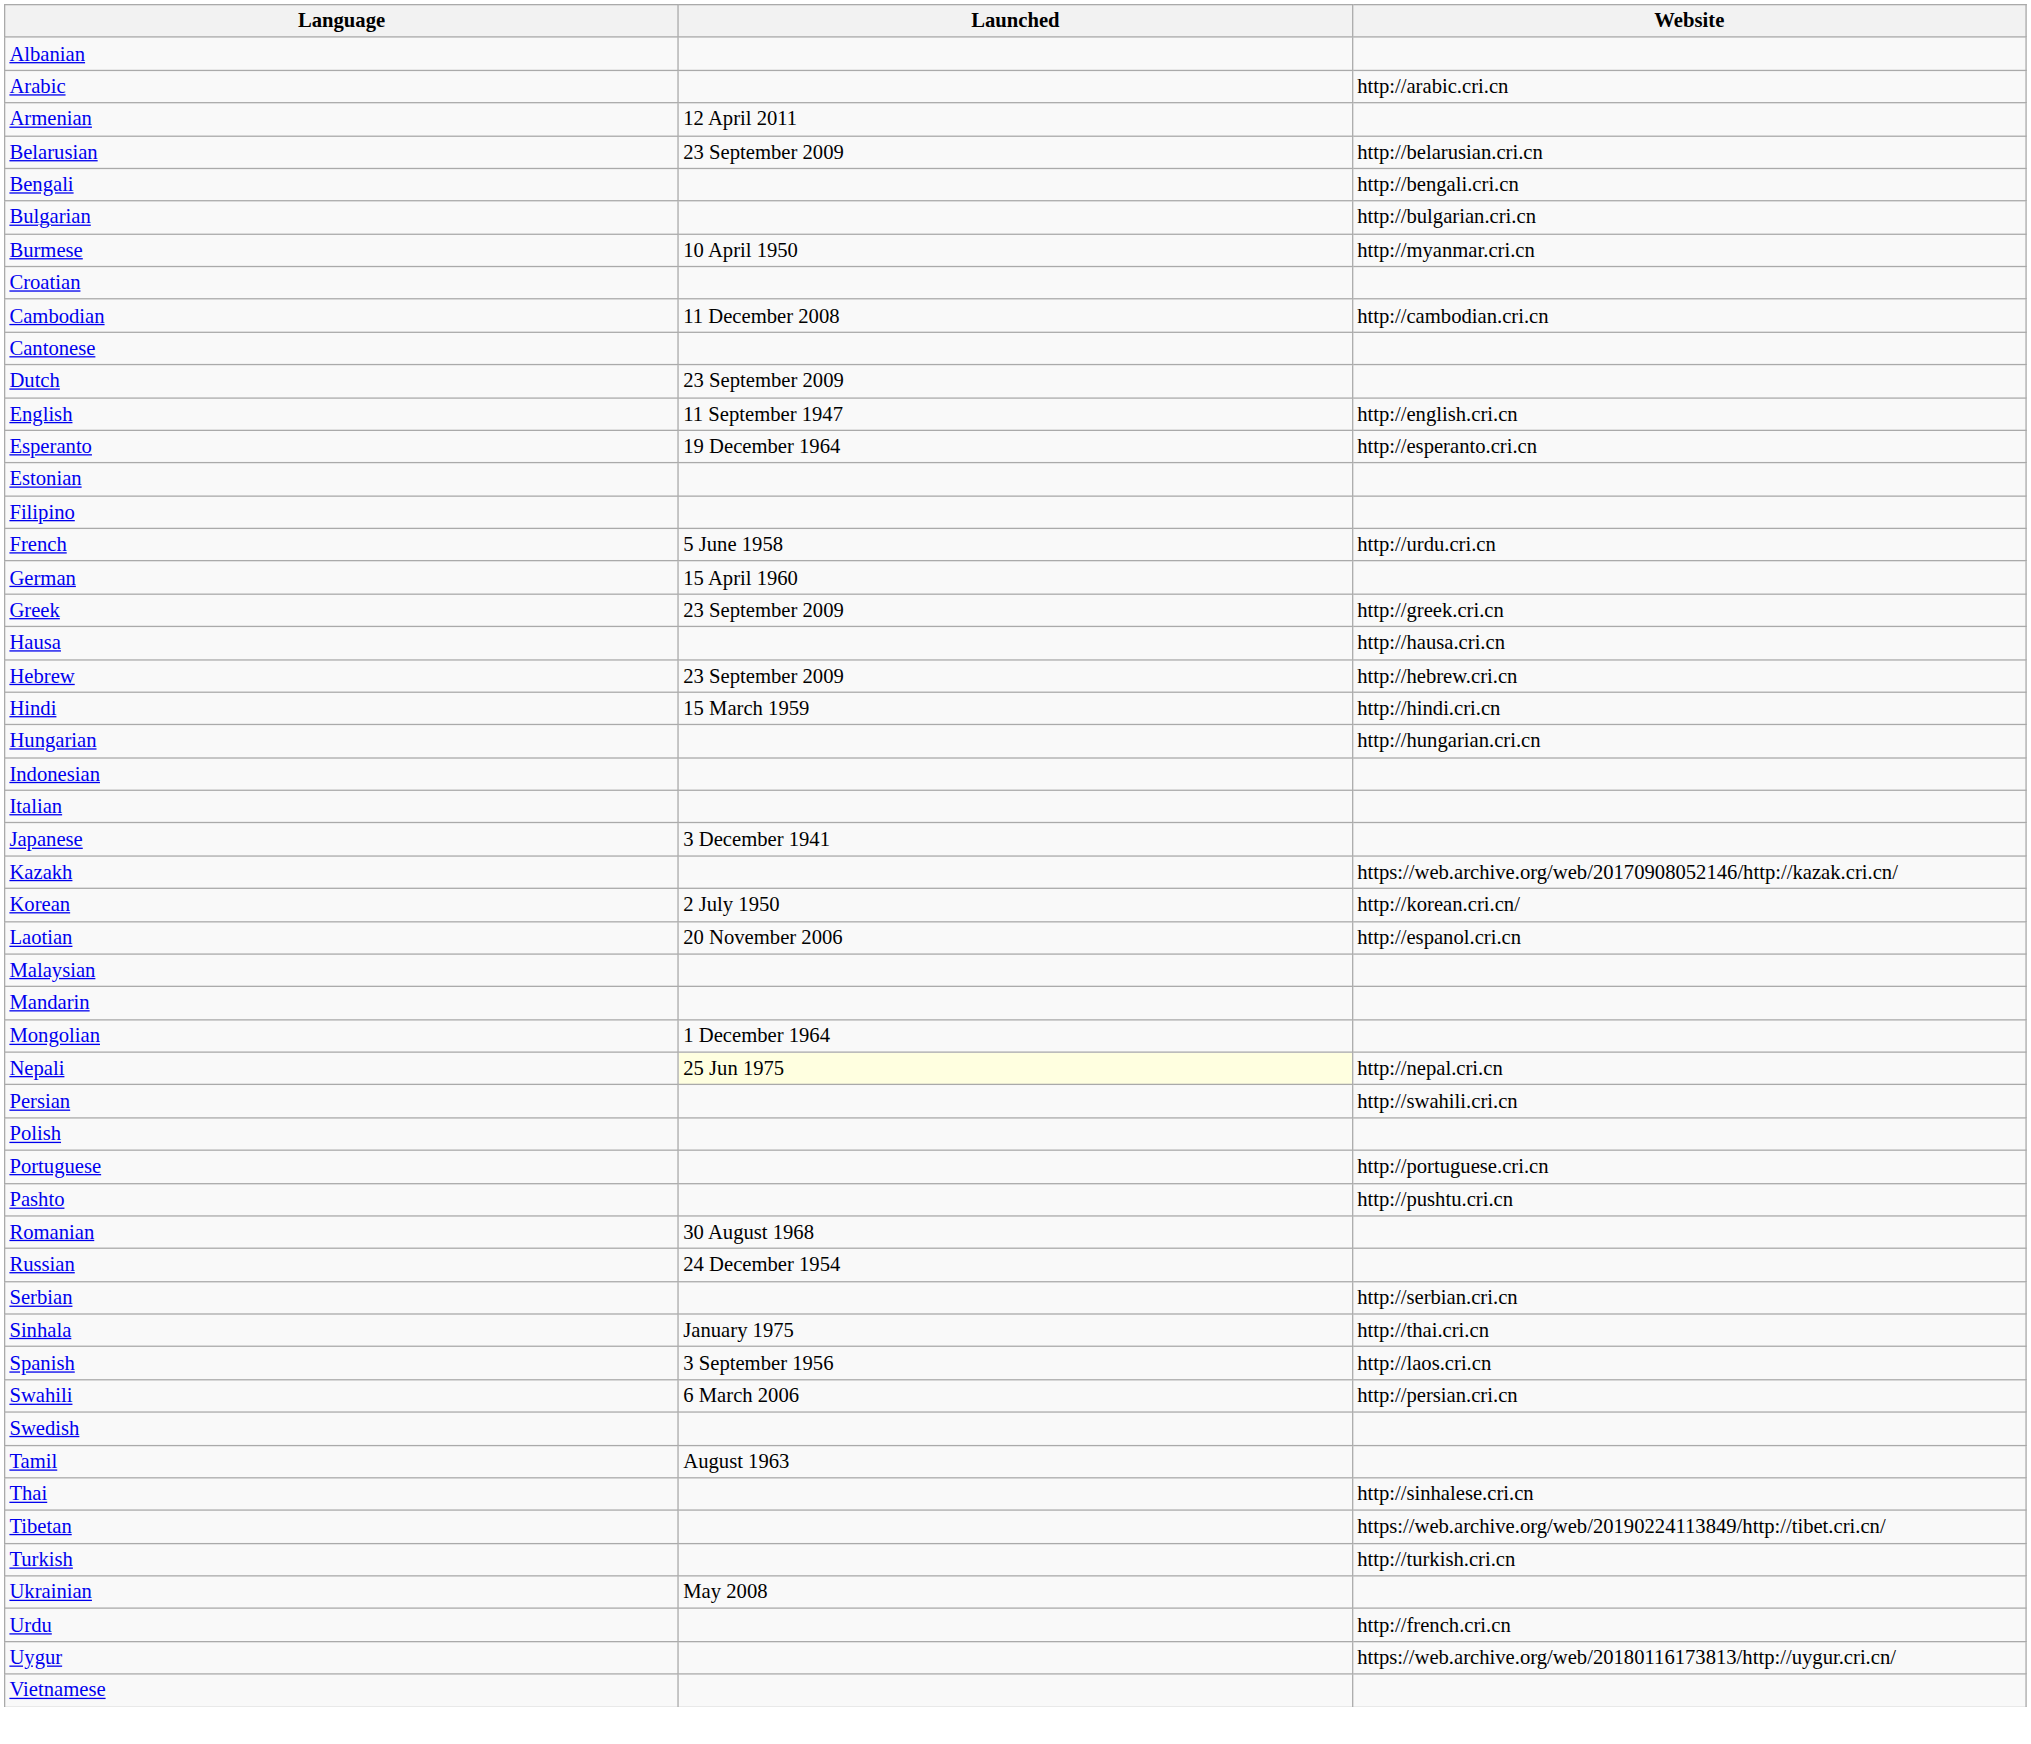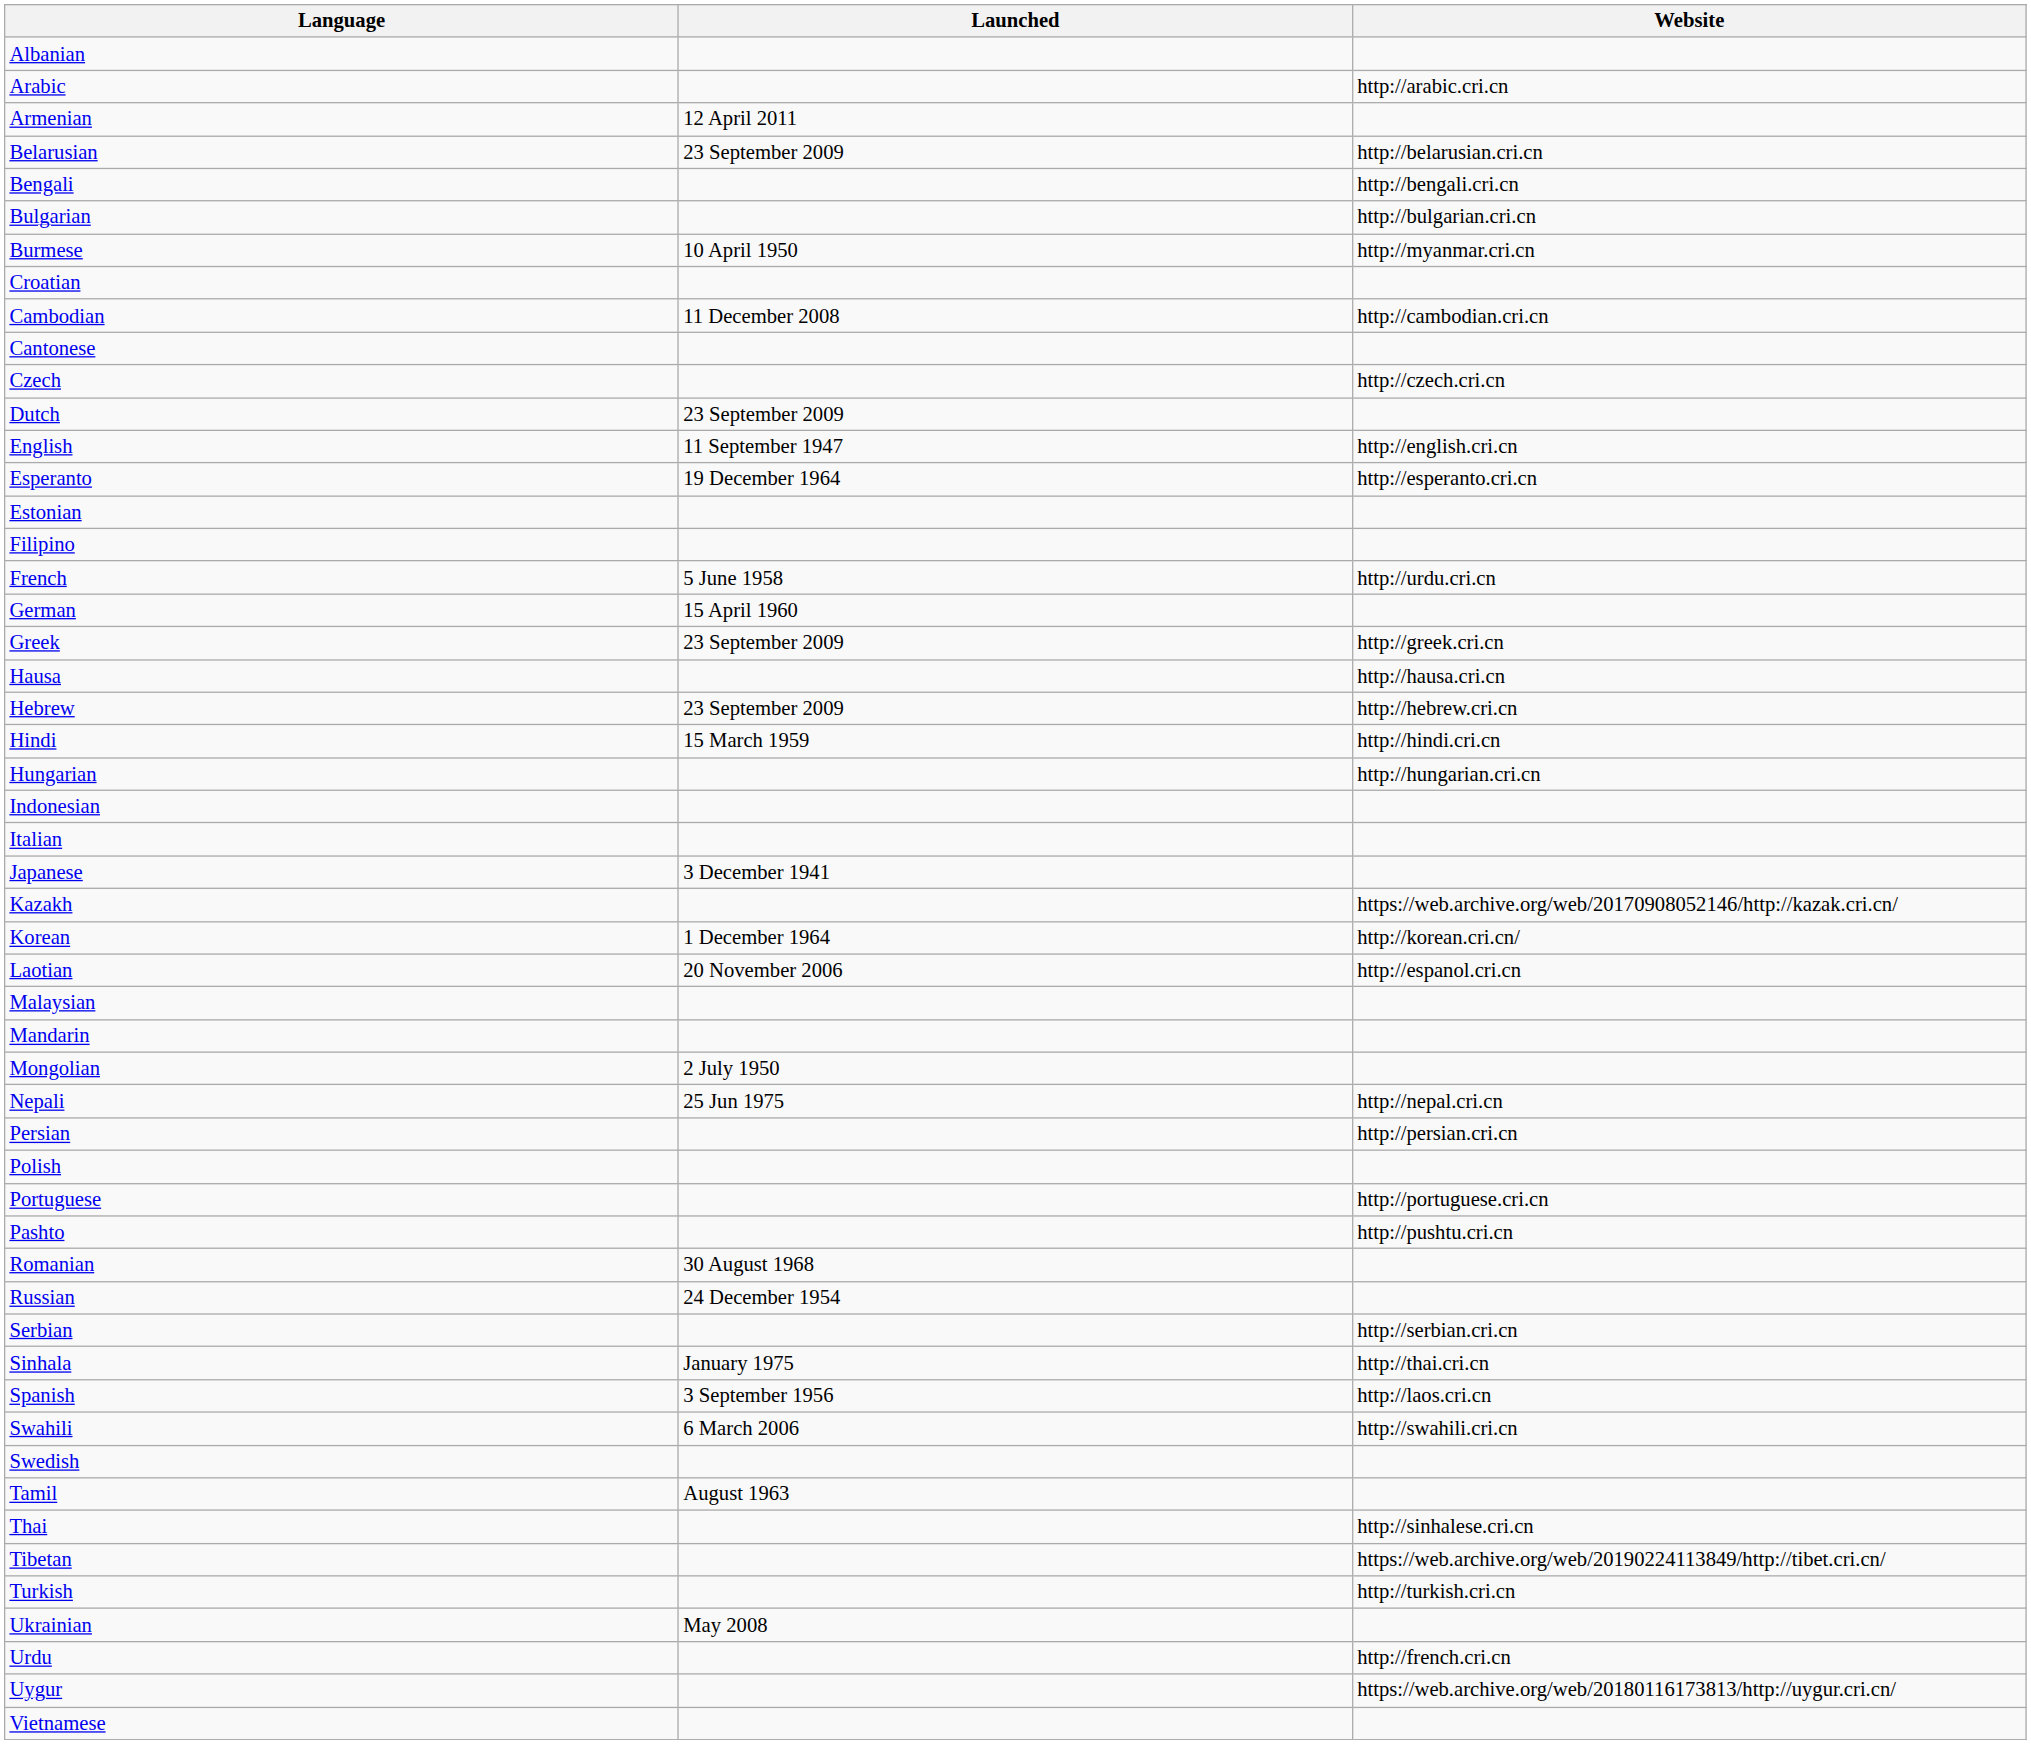 <table class="wikitable" style="width:99%;">
 <tr>
 <th width="33%">Language</th>
 <th width="33%">Launched</th>
 <th width="33%">Website</th>
 </tr>
 <tr>
 <td><a href='#'>Albanian</a></td>
 <td></td>
 <td></td>
 </tr>
 <tr>
 <td><a href='#'>Arabic</a></td>
 <td></td>
 <td>http://arabic.cri.cn</td>
 </tr>
 <tr>
 <td><a href='#'>Armenian</a></td>
 <td>12 April 2011</td>
 <td></td>
 </tr>
 <tr>
 <td><a href='#'>Belarusian</a></td>
 <td>23 September 2009</td>
 <td>http://belarusian.cri.cn</td>
 </tr>
 <tr>
 <td><a href='#'>Bengali</a></td>
 <td></td>
 <td>http://bengali.cri.cn</td>
 </tr>
 <tr>
 <td><a href='#'>Bulgarian</a></td>
 <td></td>
 <td>http://bulgarian.cri.cn</td>
 </tr>
 <tr>
 <td><a href='#'>Burmese</a></td>
 <td>10 April 1950</td>
 <td>http://myanmar.cri.cn</td>
 </tr>
 <tr>
 <td><a href='#'>Croatian</a></td>
 <td></td>
 <td></td>
 </tr>
 <tr>
 <td><a href='#'>Cambodian</a></td>
 <td>11 December 2008</td>
 <td>http://cambodian.cri.cn</td>
 </tr>
 <tr>
 <td><a href='#'>Cantonese</a></td>
 <td></td>
 <td></td>
+</tr>
+<tr>
+<td><a href='#'>Czech</a></td>
+<td></td>
+<td>http://czech.cri.cn</td>
 </tr>
 <tr>
 <td><a href='#'>Dutch</a></td>
 <td>23 September 2009</td>
 <td></td>
 </tr>
 <tr>
 <td><a href='#'>English</a></td>
 <td>11 September 1947</td>
 <td>http://english.cri.cn </td>
 </tr>
 <tr>
 <td><a href='#'>Esperanto</a></td>
 <td>19 December 1964</td>
 <td>http://esperanto.cri.cn</td>
 </tr>
 <tr>
 <td><a href='#'>Estonian</a></td>
 <td></td>
 <td></td>
 </tr>
 <tr>
 <td><a href='#'>Filipino</a></td>
 <td></td>
 <td></td>
 </tr>
 <tr>
 <td><a href='#'>French</a></td>
 <td>5 June 1958</td>
 <td>http://urdu.cri.cn</td>
 </tr>
 <tr>
 <td><a href='#'>German</a></td>
 <td>15 April 1960</td>
 <td></td>
 </tr>
 <tr>
 <td><a href='#'>Greek</a></td>
 <td>23 September 2009</td>
 <td>http://greek.cri.cn</td>
 </tr>
 <tr>
 <td><a href='#'>Hausa</a></td>
 <td></td>
 <td>http://hausa.cri.cn</td>
 </tr>
 <tr>
 <td><a href='#'>Hebrew</a></td>
 <td>23 September 2009</td>
 <td>http://hebrew.cri.cn </td>
 </tr>
 <tr>
 <td><a href='#'>Hindi</a></td>
 <td>15 March 1959</td>
 <td>http://hindi.cri.cn</td>
 </tr>
 <tr>
 <td><a href='#'>Hungarian</a></td>
 <td></td>
 <td>http://hungarian.cri.cn</td>
 </tr>
 <tr>
 <td><a href='#'>Indonesian</a></td>
 <td></td>
 <td></td>
 </tr>
 <tr>
 <td><a href='#'>Italian</a></td>
 <td></td>
 <td></td>
 </tr>
 <tr>
 <td><a href='#'>Japanese</a></td>
 <td>3 December 1941</td>
 <td></td>
 </tr>
 <tr>
 <td><a href='#'>Kazakh</a></td>
 <td></td>
 <td>https://web.archive.org/web/20170908052146/http://kazak.cri.cn/</td>
 </tr>
 <tr>
 <td><a href='#'>Korean</a></td>
-<td>2 July 1950</td>
+<td>1 December 1964</td>
 <td>http://korean.cri.cn/</td>
 </tr>
 <tr>
 <td><a href='#'>Laotian</a></td>
 <td>20 November 2006</td>
 <td>http://espanol.cri.cn</td>
 </tr>
 <tr>
 <td><a href='#'>Malaysian</a></td>
 <td></td>
 <td></td>
 </tr>
 <tr>
 <td><a href='#'>Mandarin</a></td>
 <td></td>
 <td></td>
 </tr>
 <tr>
 <td><a href='#'>Mongolian</a></td>
-<td>1 December 1964</td>
+<td>2 July 1950</td>
 <td></td>
 </tr>
 <tr>
 <td><a href='#'>Nepali</a></td>
-<td style="background: lightyellow;">25 Jun 1975</td>
+<td>25 Jun 1975</td>
 <td>http://nepal.cri.cn</td>
 </tr>
 <tr>
 <td><a href='#'>Persian</a></td>
 <td></td>
-<td>http://swahili.cri.cn</td>
+<td>http://persian.cri.cn</td>
 </tr>
 <tr>
 <td><a href='#'>Polish</a></td>
 <td></td>
 <td></td>
 </tr>
 <tr>
 <td><a href='#'>Portuguese</a></td>
 <td></td>
 <td>http://portuguese.cri.cn</td>
 </tr>
 <tr>
 <td><a href='#'>Pashto</a></td>
 <td></td>
 <td>http://pushtu.cri.cn</td>
 </tr>
 <tr>
 <td><a href='#'>Romanian</a></td>
 <td>30 August 1968</td>
 <td></td>
 </tr>
 <tr>
 <td><a href='#'>Russian</a></td>
 <td>24 December 1954</td>
 <td></td>
 </tr>
 <tr>
 <td><a href='#'>Serbian</a></td>
 <td></td>
 <td>http://serbian.cri.cn</td>
 </tr>
 <tr>
 <td><a href='#'>Sinhala</a></td>
 <td>January 1975</td>
 <td>http://thai.cri.cn</td>
 </tr>
 <tr>
 <td><a href='#'>Spanish</a></td>
 <td>3 September 1956</td>
 <td>http://laos.cri.cn</td>
 </tr>
 <tr>
 <td><a href='#'>Swahili</a></td>
 <td>6 March 2006</td>
-<td>http://persian.cri.cn</td>
+<td>http://swahili.cri.cn</td>
 </tr>
 <tr>
 <td><a href='#'>Swedish</a></td>
 <td></td>
 <td></td>
 </tr>
 <tr>
 <td><a href='#'>Tamil</a></td>
 <td>August 1963</td>
 <td></td>
 </tr>
 <tr>
 <td><a href='#'>Thai</a></td>
 <td></td>
 <td>http://sinhalese.cri.cn</td>
 </tr>
 <tr>
 <td><a href='#'>Tibetan</a></td>
 <td></td>
 <td>https://web.archive.org/web/20190224113849/http://tibet.cri.cn/</td>
 </tr>
 <tr>
 <td><a href='#'>Turkish</a></td>
 <td></td>
 <td>http://turkish.cri.cn</td>
 </tr>
 <tr>
 <td><a href='#'>Ukrainian</a></td>
 <td>May 2008</td>
 <td></td>
 </tr>
 <tr>
 <td><a href='#'>Urdu</a></td>
 <td></td>
 <td>http://french.cri.cn</td>
 </tr>
 <tr>
 <td><a href='#'>Uygur</a></td>
 <td></td>
 <td>https://web.archive.org/web/20180116173813/http://uygur.cri.cn/</td>
 </tr>
 <tr>
 <td><a href='#'>Vietnamese</a></td>
 <td></td>
 <td></td>
 </tr>
 </table>
